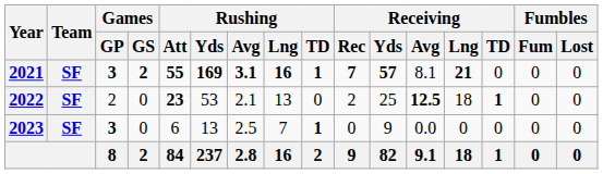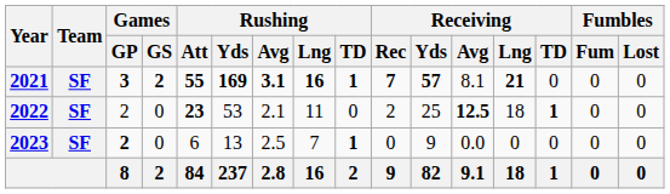 <table class= "wikitable" style="text-align:center;">
 <tr>
 <th rowspan="2">Year</th>
 <th rowspan="2">Team</th>
 <th colspan="2">Games</th>
 <th colspan="5">Rushing</th>
 <th colspan="5">Receiving</th>
 <th colspan="2">Fumbles</th>
 </tr>
 <tr>
 <th>GP</th>
 <th>GS</th>
 <th>Att</th>
 <th>Yds</th>
 <th>Avg</th>
 <th>Lng</th>
 <th>TD</th>
 <th>Rec</th>
 <th>Yds</th>
 <th>Avg</th>
 <th>Lng</th>
 <th>TD</th>
 <th>Fum</th>
 <th>Lost</th>
 </tr>
 <tr>
 <th><a href='#'>2021</a></th>
 <th><a href='#'>SF</a></th>
 <td><strong>3</strong></td>
 <td><strong>2</strong></td>
 <td><strong>55</strong></td>
 <td><strong>169</strong></td>
 <td><strong>3.1</strong></td>
 <td><strong>16</strong></td>
 <td><strong>1</strong></td>
 <td><strong>7</strong></td>
 <td><strong>57</strong></td>
 <td>8.1</td>
 <td><strong>21</strong></td>
 <td>0</td>
 <td>0</td>
 <td>0</td>
 </tr>
 <tr>
 <th><a href='#'>2022</a></th>
 <th><a href='#'>SF</a></th>
 <td>2</td>
 <td>0</td>
 <td><strong>23</strong></td>
 <td>53</td>
 <td>2.1</td>
-<td>13</td>
+<td>11</td>
 <td>0</td>
 <td>2</td>
 <td>25</td>
 <td><strong>12.5</strong></td>
 <td>18</td>
 <td><strong>1</strong></td>
 <td>0</td>
 <td>0</td>
 </tr>
 <tr>
 <th><a href='#'>2023</a></th>
 <th><a href='#'>SF</a></th>
-<td><strong>3</strong></td>
+<td><strong>2</strong></td>
 <td>0</td>
 <td>6</td>
 <td>13</td>
 <td>2.5</td>
 <td>7</td>
 <td><strong>1</strong></td>
 <td>0</td>
 <td>9</td>
 <td>0.0</td>
 <td>0</td>
 <td>0</td>
 <td>0</td>
 <td>0</td>
 </tr>
 <tr>
 <th colspan="2"></th>
 <th>8</th>
 <th>2</th>
 <th>84</th>
 <th>237</th>
 <th>2.8</th>
 <th>16</th>
 <th>2</th>
 <th>9</th>
 <th>82</th>
 <th>9.1</th>
 <th>18</th>
 <th>1</th>
 <th>0</th>
 <th>0</th>
 </tr>
 </table>
